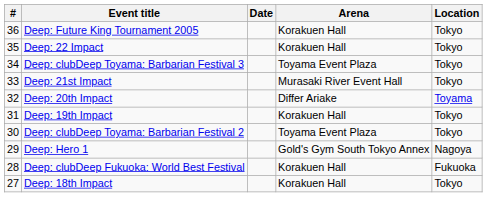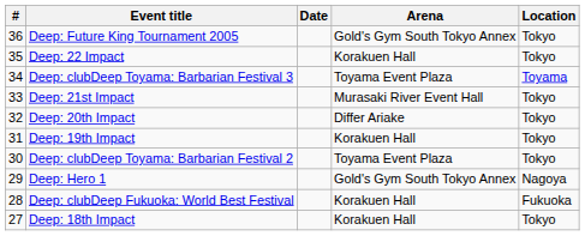 <table class="sortable wikitable succession-box" style="font-size:90%;">
 <tr>
 <th scope="col">#</th>
 <th scope="col">Event title</th>
 <th scope="col">Date</th>
 <th scope="col">Arena</th>
 <th scope="col">Location</th>
 </tr>
 <tr>
 <td align=center>36</td>
 <td><a href='#'>Deep: Future King Tournament 2005</a></td>
 <td></td>
-<td>Korakuen Hall</td>
+<td>Gold's Gym South Tokyo Annex</td>
 <td>Tokyo</td>
 </tr>
 <tr>
 <td align=center>35</td>
 <td><a href='#'>Deep: 22 Impact</a></td>
 <td></td>
 <td>Korakuen Hall</td>
 <td>Tokyo</td>
 </tr>
 <tr>
 <td align=center>34</td>
 <td><a href='#'>Deep: clubDeep Toyama: Barbarian Festival 3</a></td>
 <td></td>
 <td>Toyama Event Plaza</td>
-<td>Tokyo</td>
+<td><a href='#'>Toyama</a></td>
 </tr>
 <tr>
 <td align=center>33</td>
 <td><a href='#'>Deep: 21st Impact</a></td>
 <td></td>
 <td>Murasaki River Event Hall</td>
 <td>Tokyo</td>
 </tr>
 <tr>
 <td align=center>32</td>
 <td><a href='#'>Deep: 20th Impact</a></td>
 <td></td>
 <td>Differ Ariake</td>
-<td><a href='#'>Toyama</a></td>
+<td>Tokyo</td>
 </tr>
 <tr>
 <td align=center>31</td>
 <td><a href='#'>Deep: 19th Impact</a></td>
 <td></td>
 <td>Korakuen Hall</td>
 <td>Tokyo</td>
 </tr>
 <tr>
 <td align=center>30</td>
 <td><a href='#'>Deep: clubDeep Toyama: Barbarian Festival 2</a></td>
 <td></td>
 <td>Toyama Event Plaza</td>
 <td>Tokyo</td>
 </tr>
 <tr>
 <td align=center>29</td>
 <td><a href='#'>Deep: Hero 1</a></td>
 <td></td>
 <td>Gold's Gym South Tokyo Annex</td>
 <td>Nagoya</td>
 </tr>
 <tr>
 <td align=center>28</td>
 <td><a href='#'>Deep: clubDeep Fukuoka: World Best Festival</a></td>
 <td></td>
 <td>Korakuen Hall</td>
 <td>Fukuoka</td>
 </tr>
 <tr>
 <td align=center>27</td>
 <td><a href='#'>Deep: 18th Impact</a></td>
 <td></td>
 <td>Korakuen Hall</td>
 <td>Tokyo</td>
 </tr>
 </table>
